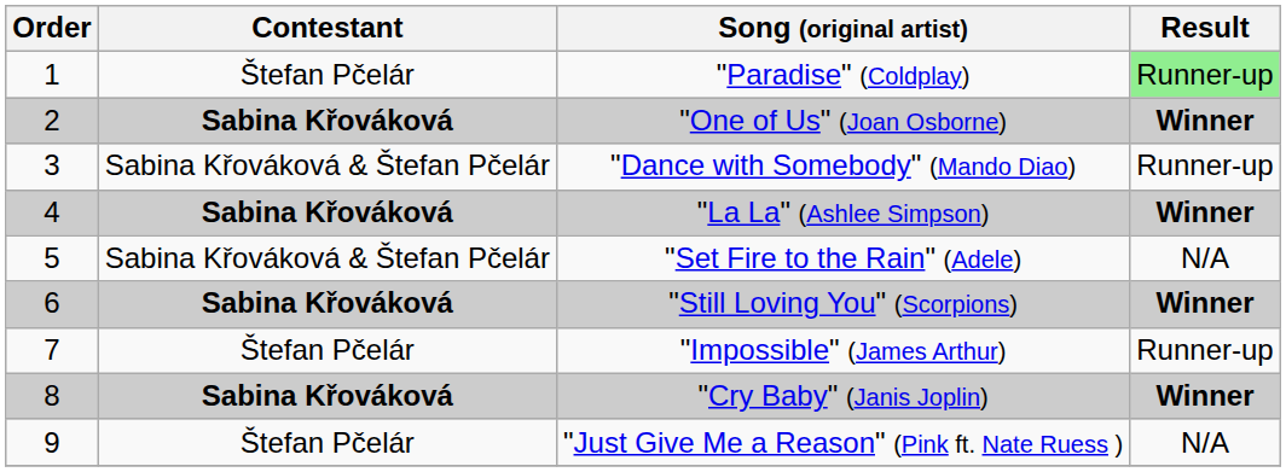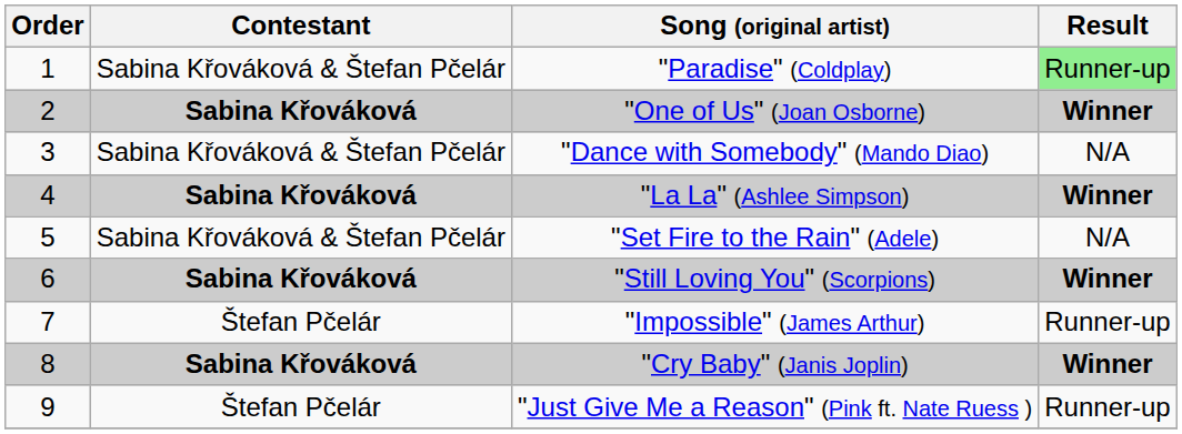 <table class="wikitable plainrowheaders" style="text-align:center;">
 <tr>
 <th scope="col">Order</th>
 <th scope="col">Contestant</th>
 <th scope="col">Song <small>(original artist)</small></th>
 <th scope="col">Result</th>
 </tr>
 <tr>
 <td>1</td>
-<td>Štefan Pčelár</td>
+<td>Sabina Křováková & Štefan Pčelár</td>
 <td>"<a href='#'>Paradise</a>" <small>(<a href='#'>Coldplay</a>)</small></td>
 <td style="background: lightgreen;">Runner-up</td>
 </tr>
 <tr style="background:#ccc;">
 <td>2</td>
 <td><strong>Sabina Křováková</strong></td>
 <td>"<a href='#'>One of Us</a>" <small>(<a href='#'>Joan Osborne</a>)</small></td>
 <td><strong>Winner</strong></td>
 </tr>
 <tr>
 <td>3</td>
 <td>Sabina Křováková & Štefan Pčelár</td>
 <td>"<a href='#'>Dance with Somebody</a>" <small>(<a href='#'>Mando Diao</a>)</small></td>
-<td>Runner-up</td>
+<td>N/A</td>
 </tr>
 <tr style="background:#ccc;">
 <td>4</td>
 <td><strong>Sabina Křováková</strong></td>
 <td>"<a href='#'>La La</a>" <small>(<a href='#'>Ashlee Simpson</a>)</small></td>
 <td><strong>Winner</strong></td>
 </tr>
 <tr>
 <td>5</td>
 <td>Sabina Křováková & Štefan Pčelár</td>
 <td>"<a href='#'>Set Fire to the Rain</a>" <small>(<a href='#'>Adele</a>)</small></td>
 <td>N/A</td>
 </tr>
 <tr style="background:#ccc;">
 <td>6</td>
 <td><strong>Sabina Křováková</strong></td>
 <td>"<a href='#'>Still Loving You</a>" <small>(<a href='#'>Scorpions</a>)</small></td>
 <td><strong>Winner</strong></td>
 </tr>
 <tr>
 <td>7</td>
 <td>Štefan Pčelár</td>
 <td>"<a href='#'>Impossible</a>" <small>(<a href='#'>James Arthur</a>)</small></td>
 <td>Runner-up</td>
 </tr>
 <tr style="background:#ccc;">
 <td>8</td>
 <td><strong>Sabina Křováková</strong></td>
 <td>"<a href='#'>Cry Baby</a>" <small>(<a href='#'>Janis Joplin</a>)</small></td>
 <td><strong>Winner</strong></td>
 </tr>
 <tr>
 <td>9</td>
 <td>Štefan Pčelár</td>
 <td>"<a href='#'>Just Give Me a Reason</a>" <small>(<a href='#'>Pink</a> ft. <a href='#'>Nate Ruess</a> )</small></td>
-<td>N/A</td>
+<td>Runner-up</td>
 </tr>
 <tr>
 </tr>
 </table>
